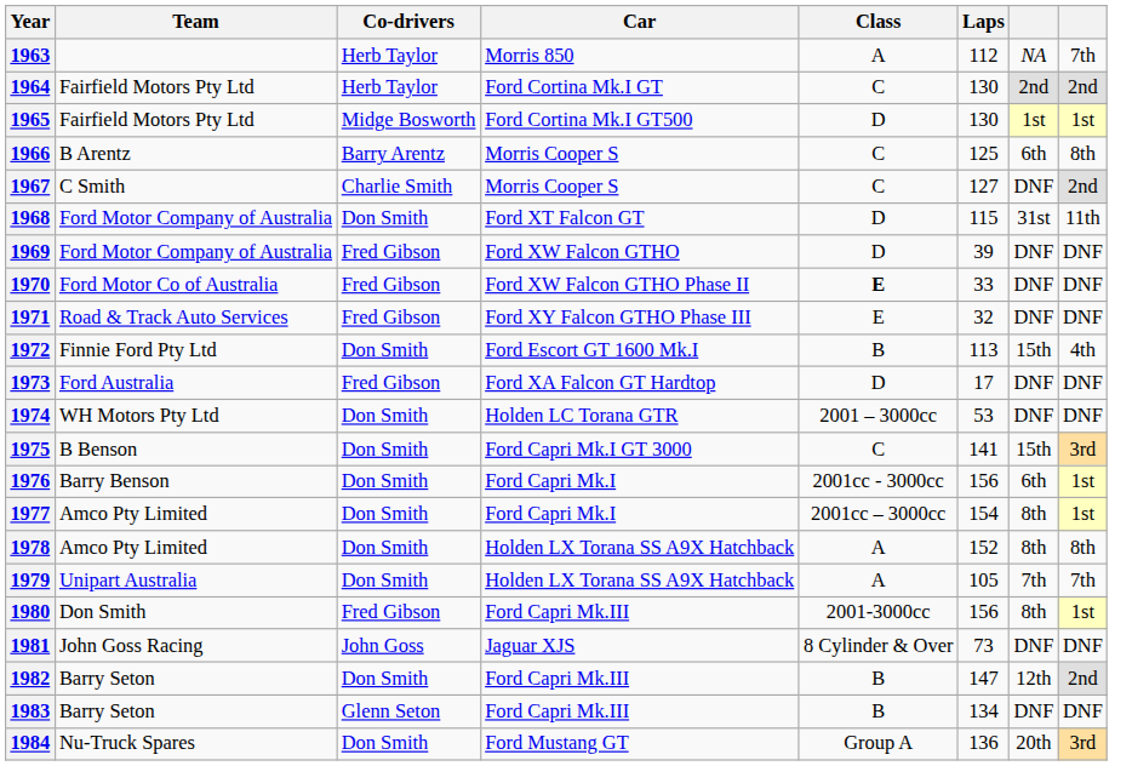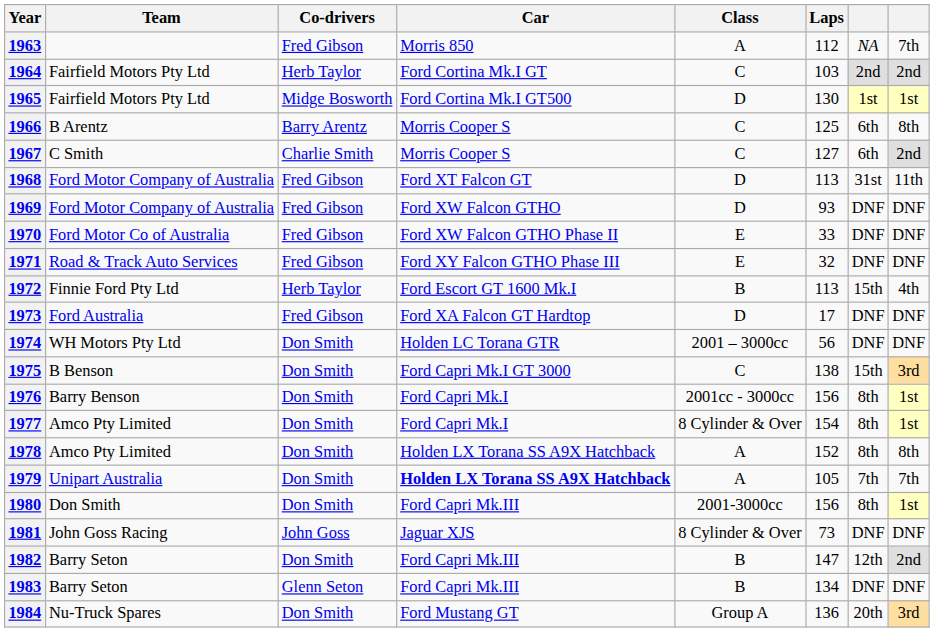 <table class="wikitable" style="text-align:center; font-size:90%">
 <tr>
 <th>Year</th>
 <th>Team</th>
 <th>Co-drivers</th>
 <th>Car</th>
 <th>Class</th>
 <th>Laps</th>
 <th></th>
 <th></th>
 </tr>
 <tr align="center">
 <th><a href='#'>1963</a></th>
 <td align="left"></td>
-<td align="left"> <a href='#'>Herb Taylor</a></td>
+<td align="left"> <a href='#'>Fred Gibson</a></td>
 <td align="left"><a href='#'>Morris 850</a></td>
 <td>A</td>
 <td>112</td>
 <td><em>NA</em></td>
 <td>7th</td>
 </tr>
 <tr align="center">
 <th><a href='#'>1964</a></th>
 <td align="left"> Fairfield Motors Pty Ltd</td>
 <td align="left"> <a href='#'>Herb Taylor</a></td>
 <td align="left"><a href='#'>Ford Cortina Mk.I GT</a></td>
 <td>C</td>
-<td>130</td>
+<td>103</td>
 <td style="background:#dfdfdf;">2nd</td>
 <td style="background:#dfdfdf;">2nd</td>
 </tr>
 <tr align="center">
 <th><a href='#'>1965</a></th>
 <td align="left"> Fairfield Motors Pty Ltd</td>
 <td align="left"> <a href='#'>Midge Bosworth</a></td>
 <td align="left"><a href='#'>Ford Cortina Mk.I GT500</a></td>
 <td>D</td>
 <td>130</td>
 <td style="background:#ffffbf;">1st</td>
 <td style="background:#ffffbf;">1st</td>
 </tr>
 <tr align="center">
 <th><a href='#'>1966</a></th>
 <td align="left"> B Arentz</td>
 <td align="left"> <a href='#'>Barry Arentz</a></td>
 <td align="left"><a href='#'>Morris Cooper S</a></td>
 <td>C</td>
 <td>125</td>
 <td>6th</td>
 <td>8th</td>
 </tr>
 <tr align="center">
 <th><a href='#'>1967</a></th>
 <td align="left"> C Smith</td>
 <td align="left"> <a href='#'>Charlie Smith</a></td>
 <td align="left"><a href='#'>Morris Cooper S</a></td>
 <td>C</td>
 <td>127</td>
-<td>DNF</td>
+<td>6th</td>
 <td style="background:#dfdfdf;">2nd</td>
 </tr>
 <tr align="center">
 <th><a href='#'>1968</a></th>
 <td align="left"> <a href='#'>Ford Motor Company of Australia</a></td>
-<td align="left"> <a href='#'>Don Smith</a></td>
+<td align="left"> <a href='#'>Fred Gibson</a></td>
 <td align="left"><a href='#'>Ford XT Falcon GT</a></td>
 <td>D</td>
-<td>115</td>
+<td>113</td>
 <td>31st</td>
 <td>11th</td>
 </tr>
 <tr align="center">
 <th><a href='#'>1969</a></th>
 <td align="left"> <a href='#'>Ford Motor Company of Australia</a></td>
 <td align="left"> <a href='#'>Fred Gibson</a></td>
 <td align="left"><a href='#'>Ford XW Falcon GTHO</a></td>
 <td>D</td>
-<td>39</td>
+<td>93</td>
 <td>DNF</td>
 <td>DNF</td>
 </tr>
 <tr align="center">
 <th><a href='#'>1970</a></th>
 <td align="left"> <a href='#'>Ford Motor Co of Australia</a></td>
 <td align="left"> <a href='#'>Fred Gibson</a></td>
 <td align="left"><a href='#'>Ford XW Falcon GTHO Phase II</a></td>
-<td><strong>E</strong></td>
+<td>E</td>
 <td>33</td>
 <td>DNF</td>
 <td>DNF</td>
 </tr>
 <tr align="center">
 <th><a href='#'>1971</a></th>
 <td align="left"> <a href='#'>Road & Track Auto Services</a></td>
 <td align="left"> <a href='#'>Fred Gibson</a></td>
 <td align="left"><a href='#'>Ford XY Falcon GTHO Phase III</a></td>
 <td>E</td>
 <td>32</td>
 <td>DNF</td>
 <td>DNF</td>
 </tr>
 <tr align="center">
 <th><a href='#'>1972</a></th>
 <td align="left"> Finnie Ford Pty Ltd</td>
-<td align="left"> <a href='#'>Don Smith</a></td>
+<td align="left"> <a href='#'>Herb Taylor</a></td>
 <td align="left"><a href='#'>Ford Escort GT 1600 Mk.I</a></td>
 <td>B</td>
 <td>113</td>
 <td>15th</td>
 <td>4th</td>
 </tr>
 <tr align="center">
 <th><a href='#'>1973</a></th>
 <td align="left"> <a href='#'>Ford Australia</a></td>
 <td align="left"> <a href='#'>Fred Gibson</a></td>
 <td align="left"><a href='#'>Ford XA Falcon GT Hardtop</a></td>
 <td>D</td>
 <td>17</td>
 <td>DNF</td>
 <td>DNF</td>
 </tr>
 <tr align="center">
 <th><a href='#'>1974</a></th>
 <td align="left"> WH Motors Pty Ltd</td>
 <td align="left"> <a href='#'>Don Smith</a></td>
 <td align="left"><a href='#'>Holden LC Torana GTR</a></td>
 <td>2001 – 3000cc</td>
-<td>53</td>
+<td>56</td>
 <td>DNF</td>
 <td>DNF</td>
 </tr>
 <tr align="center">
 <th><a href='#'>1975</a></th>
 <td align="left"> B Benson</td>
 <td align="left"> <a href='#'>Don Smith</a></td>
 <td align="left"><a href='#'>Ford Capri Mk.I GT 3000</a></td>
 <td>C</td>
-<td>141</td>
+<td>138</td>
 <td>15th</td>
 <td style="background:#ffdf9f;">3rd</td>
 </tr>
 <tr align="center">
 <th><a href='#'>1976</a></th>
 <td align="left"> Barry Benson</td>
 <td align="left"> <a href='#'>Don Smith</a></td>
 <td align="left"><a href='#'>Ford Capri Mk.I</a></td>
 <td>2001cc - 3000cc</td>
 <td>156</td>
-<td>6th</td>
+<td>8th</td>
 <td style="background:#ffffbf;">1st</td>
 </tr>
 <tr align="center">
 <th><a href='#'>1977</a></th>
 <td align="left"> Amco Pty Limited</td>
 <td align="left"> <a href='#'>Don Smith</a></td>
 <td align="left"><a href='#'>Ford Capri Mk.I</a></td>
-<td>2001cc – 3000cc</td>
+<td>8 Cylinder & Over</td>
 <td>154</td>
 <td>8th</td>
 <td style="background:#ffffbf;">1st</td>
 </tr>
 <tr align="center">
 <th><a href='#'>1978</a></th>
 <td align="left"> Amco Pty Limited</td>
 <td align="left"> <a href='#'>Don Smith</a></td>
 <td align="left"><a href='#'>Holden LX Torana SS A9X Hatchback</a></td>
 <td>A</td>
 <td>152</td>
 <td>8th</td>
 <td>8th</td>
 </tr>
 <tr align="center">
 <th><a href='#'>1979</a></th>
 <td align="left"> <a href='#'>Unipart Australia</a></td>
 <td align="left"> <a href='#'>Don Smith</a></td>
-<td align="left"><a href='#'>Holden LX Torana SS A9X Hatchback</a></td>
+<td align="left"><strong><a href='#'>Holden LX Torana SS A9X Hatchback</a></strong></td>
 <td>A</td>
 <td>105</td>
 <td>7th</td>
 <td>7th</td>
 </tr>
 <tr align="center">
 <th><a href='#'>1980</a></th>
 <td align="left"> Don Smith</td>
-<td align="left"> <a href='#'>Fred Gibson</a></td>
+<td align="left"> <a href='#'>Don Smith</a></td>
 <td align="left"><a href='#'>Ford Capri Mk.III</a></td>
 <td>2001-3000cc</td>
 <td>156</td>
 <td>8th</td>
 <td style="background:#ffffbf;">1st</td>
 </tr>
 <tr align="center">
 <th><a href='#'>1981</a></th>
 <td align="left"> John Goss Racing</td>
 <td align="left"> <a href='#'>John Goss</a></td>
 <td align="left"><a href='#'>Jaguar XJS</a></td>
 <td>8 Cylinder & Over</td>
 <td>73</td>
 <td>DNF</td>
 <td>DNF</td>
 </tr>
 <tr align="center">
 <th><a href='#'>1982</a></th>
 <td align="left"> Barry Seton</td>
 <td align="left"> <a href='#'>Don Smith</a></td>
 <td align="left"><a href='#'>Ford Capri Mk.III</a></td>
 <td>B</td>
 <td>147</td>
 <td>12th</td>
 <td style="background:#dfdfdf;">2nd</td>
 </tr>
 <tr align="center">
 <th><a href='#'>1983</a></th>
 <td align="left"> Barry Seton</td>
 <td align="left"> <a href='#'>Glenn Seton</a></td>
 <td align="left"><a href='#'>Ford Capri Mk.III</a></td>
 <td>B</td>
 <td>134</td>
 <td>DNF</td>
 <td>DNF</td>
 </tr>
 <tr align="center">
 <th><a href='#'>1984</a></th>
 <td align="left"> Nu-Truck Spares</td>
 <td align="left"> <a href='#'>Don Smith</a></td>
 <td align="left"><a href='#'>Ford Mustang GT</a></td>
 <td>Group A</td>
 <td>136</td>
 <td>20th</td>
 <td style="background:#ffdf9f;">3rd</td>
 </tr>
 </table>
